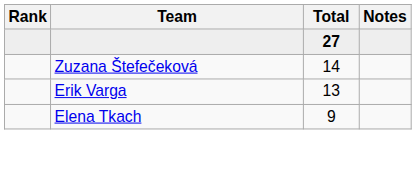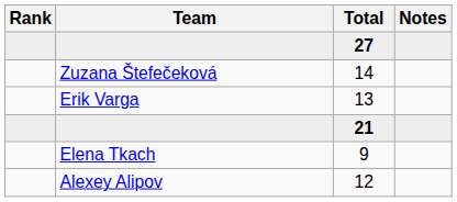 <table class="wikitable" style="text-align:center">
 <tr>
 <th width=40>Rank</th>
 <th width=250>Team</th>
 <th width=50>Total</th>
 <th width=45>Notes</th>
 </tr>
 <tr bgcolor=eeeeee>
 <td></td>
 <td align=left></td>
 <td><strong>27</strong></td>
 <td></td>
 </tr>
 <tr>
 <td></td>
 <td align=left><a href='#'>Zuzana Štefečeková</a></td>
 <td>14</td>
 <td></td>
 </tr>
 <tr>
 <td></td>
 <td align=left><a href='#'>Erik Varga</a></td>
 <td>13</td>
 <td></td>
 </tr>
+<tr bgcolor=eeeeee>
+<td></td>
+<td align=left></td>
+<td><strong>21</strong></td>
+<td></td>
+</tr>
 <tr>
 <td></td>
 <td align=left><a href='#'>Elena Tkach</a></td>
 <td>9</td>
 <td></td>
 </tr>
+<tr>
+<td></td>
+<td align=left><a href='#'>Alexey Alipov</a></td>
+<td>12</td>
+<td></td>
+</tr>
 </table>
